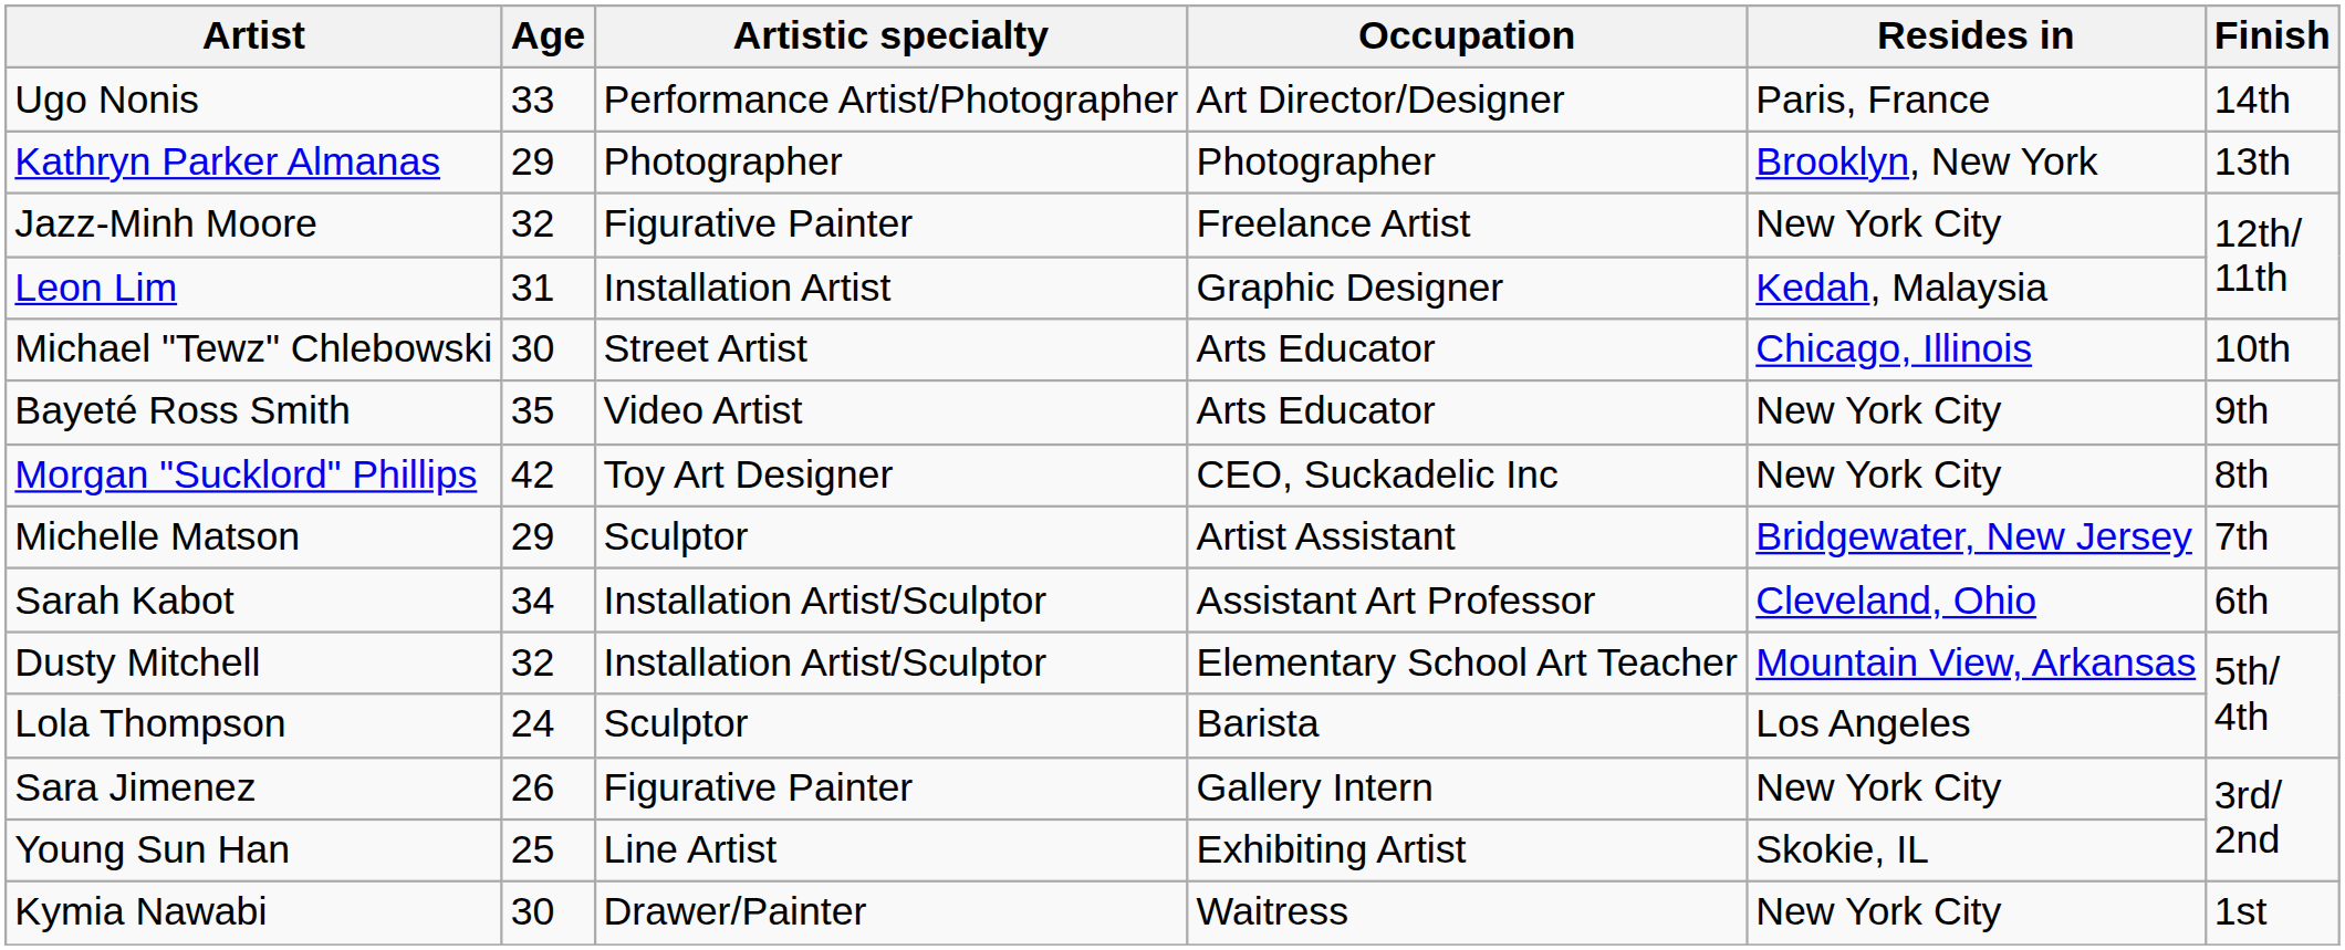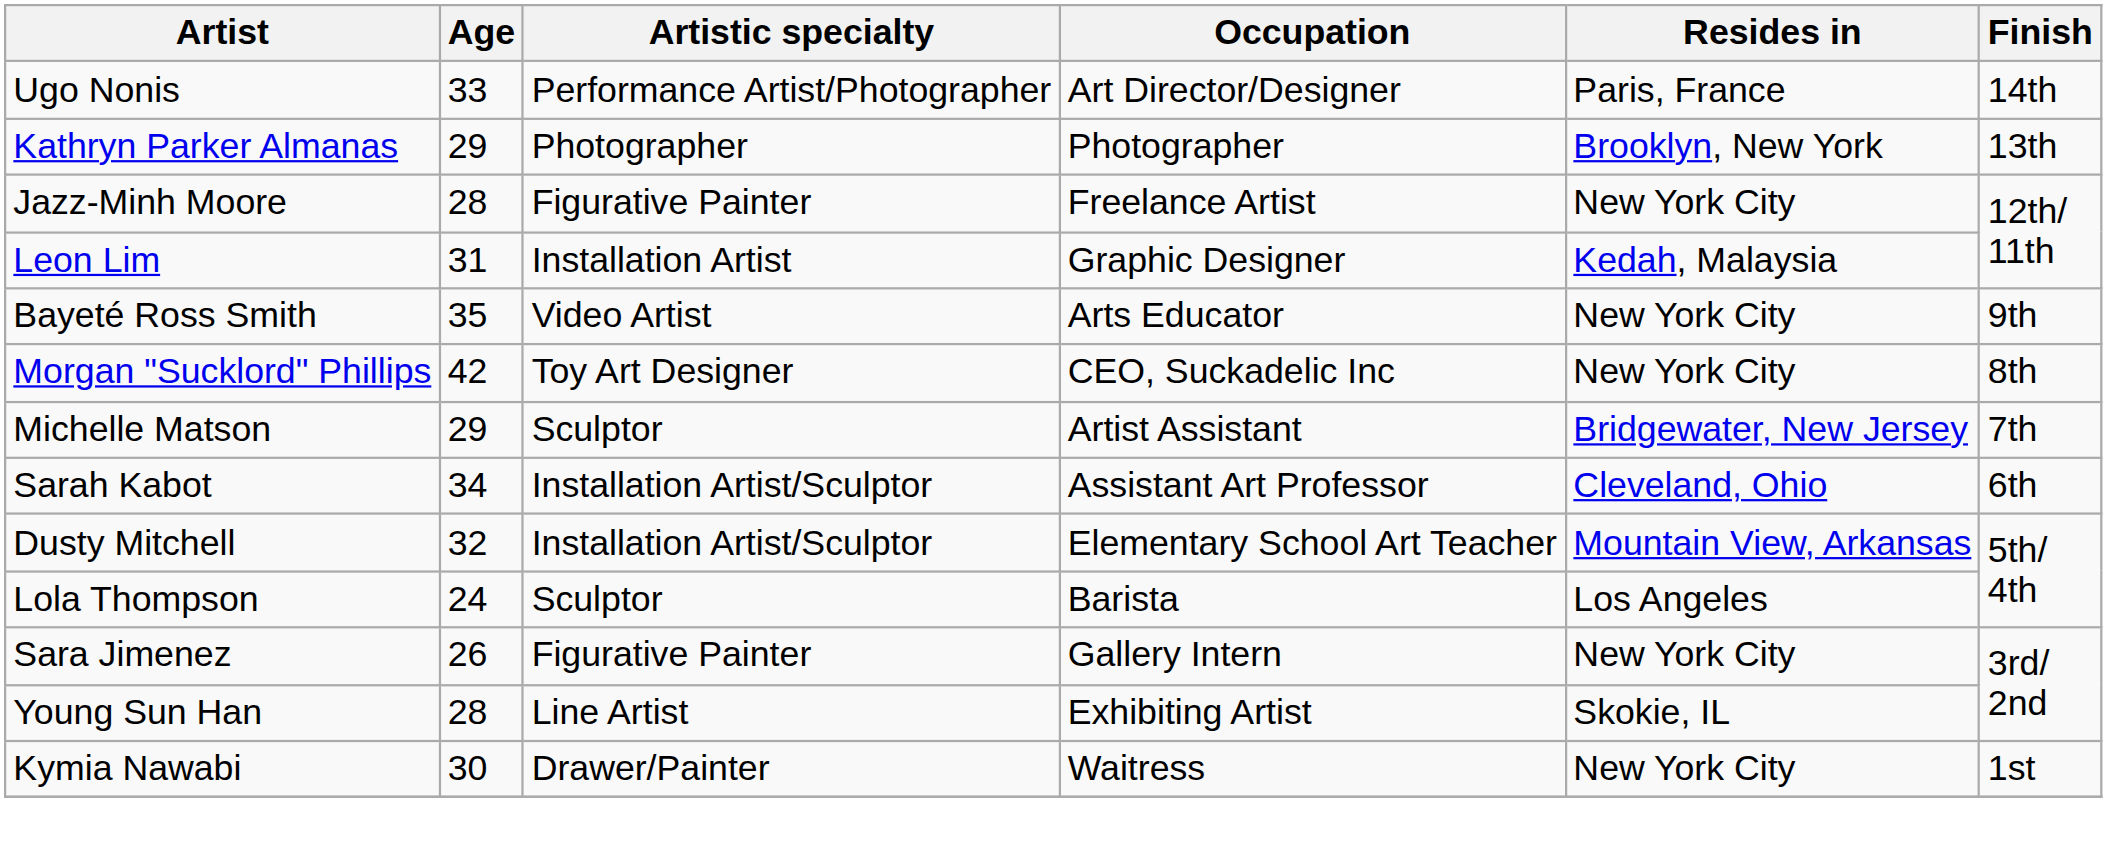 <table class="wikitable">
 <tr>
 <th>Artist</th>
 <th>Age</th>
 <th>Artistic specialty</th>
 <th>Occupation</th>
 <th>Resides in</th>
 <th>Finish</th>
 </tr>
 <tr>
 <td>Ugo Nonis</td>
 <td>33</td>
 <td>Performance Artist/Photographer</td>
 <td>Art Director/Designer</td>
 <td>Paris, France</td>
 <td>14th</td>
 </tr>
 <tr>
 <td><a href='#'>Kathryn Parker Almanas</a></td>
 <td>29</td>
 <td>Photographer</td>
 <td>Photographer</td>
 <td><a href='#'>Brooklyn</a>, New York</td>
 <td>13th</td>
 </tr>
 <tr>
 <td>Jazz-Minh Moore</td>
-<td>32</td>
+<td>28</td>
 <td>Figurative Painter</td>
 <td>Freelance Artist</td>
 <td>New York City</td>
 <td rowspan="2">12th/<br>11th</td>
 </tr>
 <tr>
 <td><a href='#'>Leon Lim</a></td>
 <td>31</td>
 <td>Installation Artist</td>
 <td>Graphic Designer</td>
 <td><a href='#'>Kedah</a>, Malaysia</td>
-</tr>
-<tr>
-<td>Michael "Tewz" Chlebowski</td>
-<td>30</td>
-<td>Street Artist</td>
-<td>Arts Educator</td>
-<td><a href='#'>Chicago, Illinois</a></td>
-<td>10th</td>
 </tr>
 <tr>
 <td>Bayeté Ross Smith</td>
 <td>35</td>
 <td>Video Artist</td>
 <td>Arts Educator</td>
 <td>New York City</td>
 <td>9th</td>
 </tr>
 <tr>
 <td><a href='#'>Morgan "Sucklord" Phillips</a></td>
 <td>42</td>
 <td>Toy Art Designer</td>
 <td>CEO, Suckadelic Inc</td>
 <td>New York City</td>
 <td>8th</td>
 </tr>
 <tr>
 <td>Michelle Matson</td>
 <td>29</td>
 <td>Sculptor</td>
 <td>Artist Assistant</td>
 <td><a href='#'>Bridgewater, New Jersey</a></td>
 <td>7th</td>
 </tr>
 <tr>
 <td>Sarah Kabot</td>
 <td>34</td>
 <td>Installation Artist/Sculptor</td>
 <td>Assistant Art Professor</td>
 <td><a href='#'>Cleveland, Ohio</a></td>
 <td>6th</td>
 </tr>
 <tr>
 <td>Dusty Mitchell</td>
 <td>32</td>
 <td>Installation Artist/Sculptor</td>
 <td>Elementary School Art Teacher</td>
 <td><a href='#'>Mountain View, Arkansas</a></td>
 <td rowspan="2">5th/<br>4th</td>
 </tr>
 <tr>
 <td>Lola Thompson</td>
 <td>24</td>
 <td>Sculptor</td>
 <td>Barista</td>
 <td>Los Angeles</td>
 </tr>
 <tr>
 <td>Sara Jimenez</td>
 <td>26</td>
 <td>Figurative Painter</td>
 <td>Gallery Intern</td>
 <td>New York City</td>
 <td rowspan="2">3rd/<br>2nd</td>
 </tr>
 <tr>
 <td>Young Sun Han</td>
-<td>25</td>
+<td>28</td>
 <td>Line Artist</td>
 <td>Exhibiting Artist</td>
 <td>Skokie, IL</td>
 </tr>
 <tr>
 <td>Kymia Nawabi</td>
 <td>30</td>
 <td>Drawer/Painter</td>
 <td>Waitress</td>
 <td>New York City</td>
 <td>1st</td>
 </tr>
 <tr>
 </tr>
 </table>
